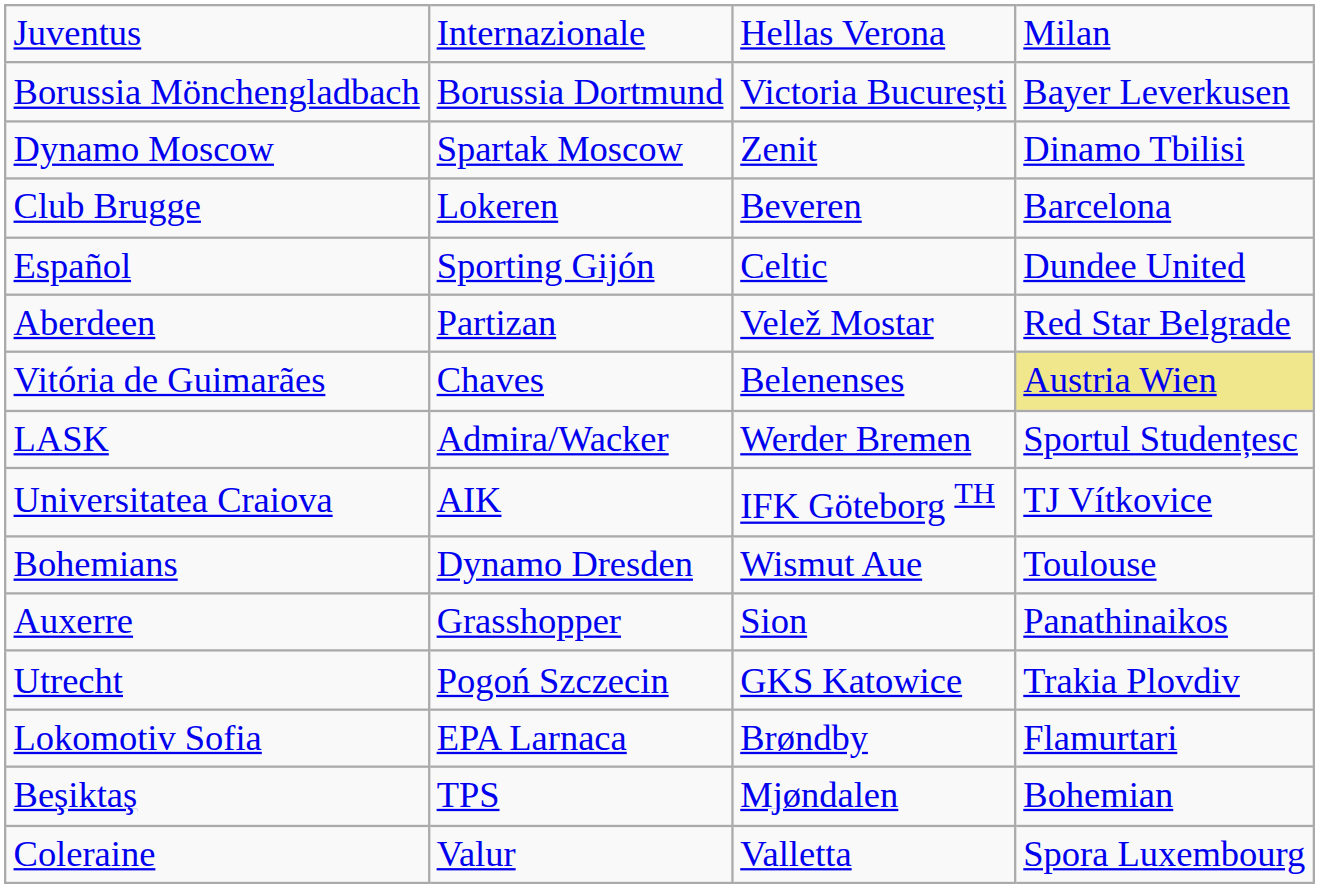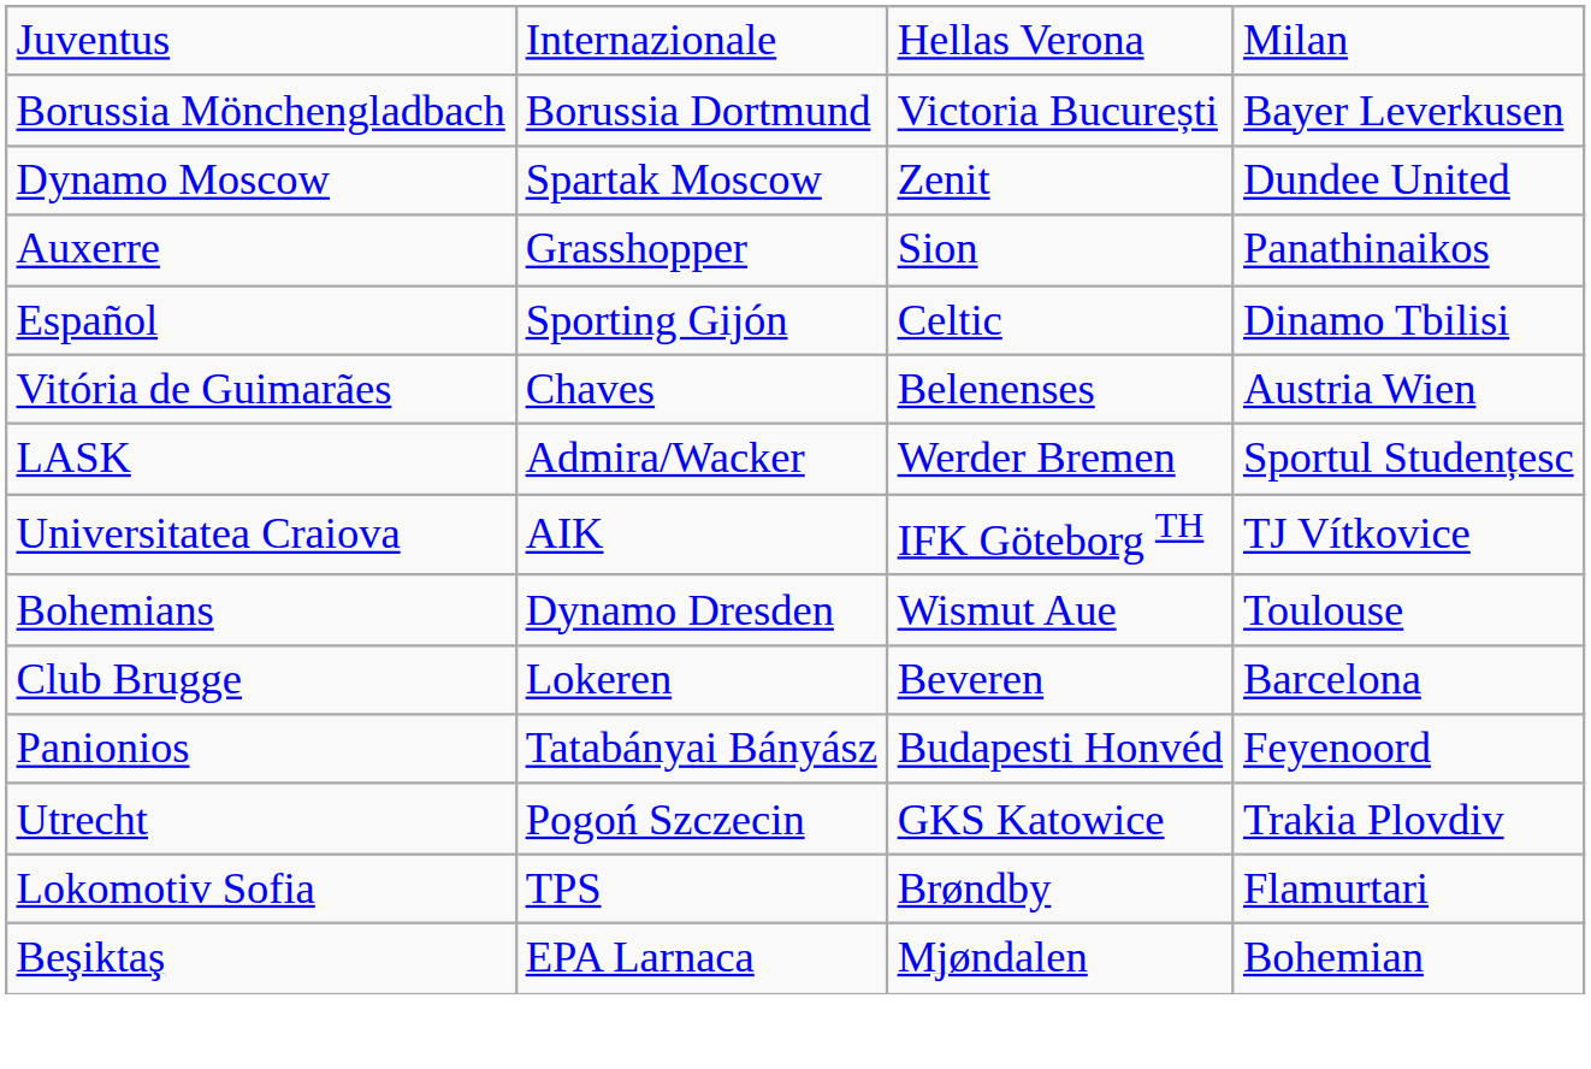 <table class="wikitable">
 <tr>
 <td> <a href='#'>Juventus</a> </td>
 <td> <a href='#'>Internazionale</a> </td>
 <td> <a href='#'>Hellas Verona</a> </td>
 <td> <a href='#'>Milan</a> </td>
 </tr>
 <tr>
 <td> <a href='#'>Borussia Mönchengladbach</a> </td>
 <td> <a href='#'>Borussia Dortmund</a> </td>
 <td> <a href='#'>Victoria București</a> </td>
 <td> <a href='#'>Bayer Leverkusen</a> </td>
 </tr>
 <tr>
 <td> <a href='#'>Dynamo Moscow</a> </td>
 <td> <a href='#'>Spartak Moscow</a> </td>
 <td> <a href='#'>Zenit</a> </td>
-<td> <a href='#'>Dinamo Tbilisi</a> </td>
+<td> <a href='#'>Dundee United</a> </td>
 </tr>
 <tr>
-<td> <a href='#'>Club Brugge</a> </td>
-<td> <a href='#'>Lokeren</a> </td>
-<td> <a href='#'>Beveren</a> </td>
-<td> <a href='#'>Barcelona</a> </td>
+<td> <a href='#'>Auxerre</a> </td>
+<td> <a href='#'>Grasshopper</a> </td>
+<td> <a href='#'>Sion</a> </td>
+<td> <a href='#'>Panathinaikos</a> </td>
 </tr>
 <tr>
 <td> <a href='#'>Español</a> </td>
 <td> <a href='#'>Sporting Gijón</a> </td>
 <td> <a href='#'>Celtic</a> </td>
-<td> <a href='#'>Dundee United</a> </td>
-</tr>
-<tr>
-<td> <a href='#'>Aberdeen</a> </td>
-<td> <a href='#'>Partizan</a> </td>
-<td> <a href='#'>Velež Mostar</a> </td>
-<td> <a href='#'>Red Star Belgrade</a> </td>
+<td> <a href='#'>Dinamo Tbilisi</a> </td>
 </tr>
 <tr>
 <td> <a href='#'>Vitória de Guimarães</a> </td>
 <td> <a href='#'>Chaves</a> </td>
 <td> <a href='#'>Belenenses</a> </td>
-<td style="background: khaki;"> <a href='#'>Austria Wien</a> </td>
+<td> <a href='#'>Austria Wien</a> </td>
 </tr>
 <tr>
 <td> <a href='#'>LASK</a> </td>
 <td> <a href='#'>Admira/Wacker</a> </td>
 <td> <a href='#'>Werder Bremen</a> </td>
 <td> <a href='#'>Sportul Studențesc</a> </td>
 </tr>
 <tr>
 <td> <a href='#'>Universitatea Craiova</a> </td>
 <td> <a href='#'>AIK</a> </td>
 <td> <a href='#'>IFK Göteborg</a> <sup><a href='#'>TH</a></sup></td>
 <td> <a href='#'>TJ Vítkovice</a> </td>
 </tr>
 <tr>
 <td> <a href='#'>Bohemians</a> </td>
 <td> <a href='#'>Dynamo Dresden</a> </td>
 <td> <a href='#'>Wismut Aue</a> </td>
 <td> <a href='#'>Toulouse</a> </td>
 </tr>
 <tr>
-<td> <a href='#'>Auxerre</a> </td>
-<td> <a href='#'>Grasshopper</a> </td>
-<td> <a href='#'>Sion</a> </td>
-<td> <a href='#'>Panathinaikos</a> </td>
+<td> <a href='#'>Club Brugge</a> </td>
+<td> <a href='#'>Lokeren</a> </td>
+<td> <a href='#'>Beveren</a> </td>
+<td> <a href='#'>Barcelona</a> </td>
+</tr>
+<tr>
+<td> <a href='#'>Panionios</a> </td>
+<td> <a href='#'>Tatabányai Bányász</a> </td>
+<td> <a href='#'>Budapesti Honvéd</a> </td>
+<td> <a href='#'>Feyenoord</a> </td>
 </tr>
 <tr>
 <td> <a href='#'>Utrecht</a> </td>
 <td> <a href='#'>Pogoń Szczecin</a> </td>
 <td> <a href='#'>GKS Katowice</a> </td>
 <td> <a href='#'>Trakia Plovdiv</a> </td>
 </tr>
 <tr>
 <td> <a href='#'>Lokomotiv Sofia</a> </td>
-<td> <a href='#'>EPA Larnaca</a> </td>
+<td> <a href='#'>TPS</a> </td>
 <td> <a href='#'>Brøndby</a> </td>
 <td> <a href='#'>Flamurtari</a> </td>
 </tr>
 <tr>
 <td> <a href='#'>Beşiktaş</a> </td>
-<td> <a href='#'>TPS</a> </td>
+<td> <a href='#'>EPA Larnaca</a> </td>
 <td> <a href='#'>Mjøndalen</a> </td>
 <td> <a href='#'>Bohemian</a> </td>
 </tr>
-<tr>
-<td> <a href='#'>Coleraine</a> </td>
-<td> <a href='#'>Valur</a> </td>
-<td> <a href='#'>Valletta</a> </td>
-<td> <a href='#'>Spora Luxembourg</a> </td>
-</tr>
 </table>
